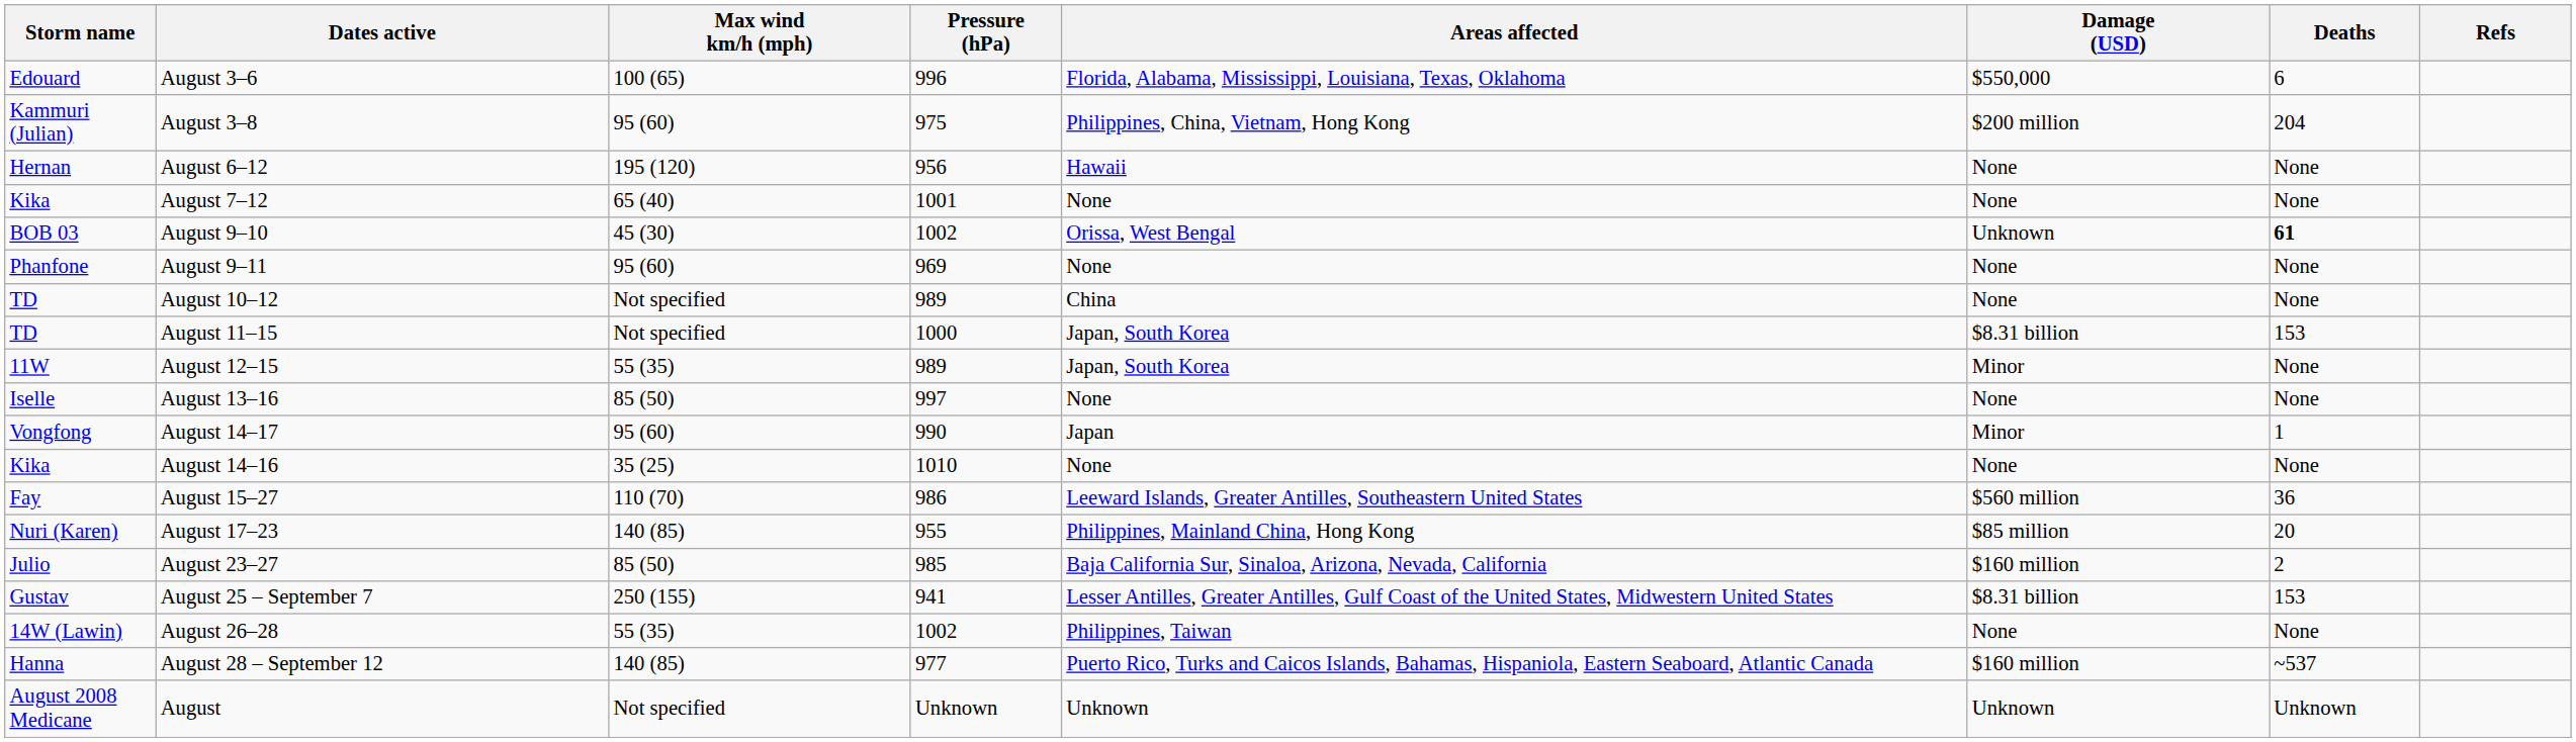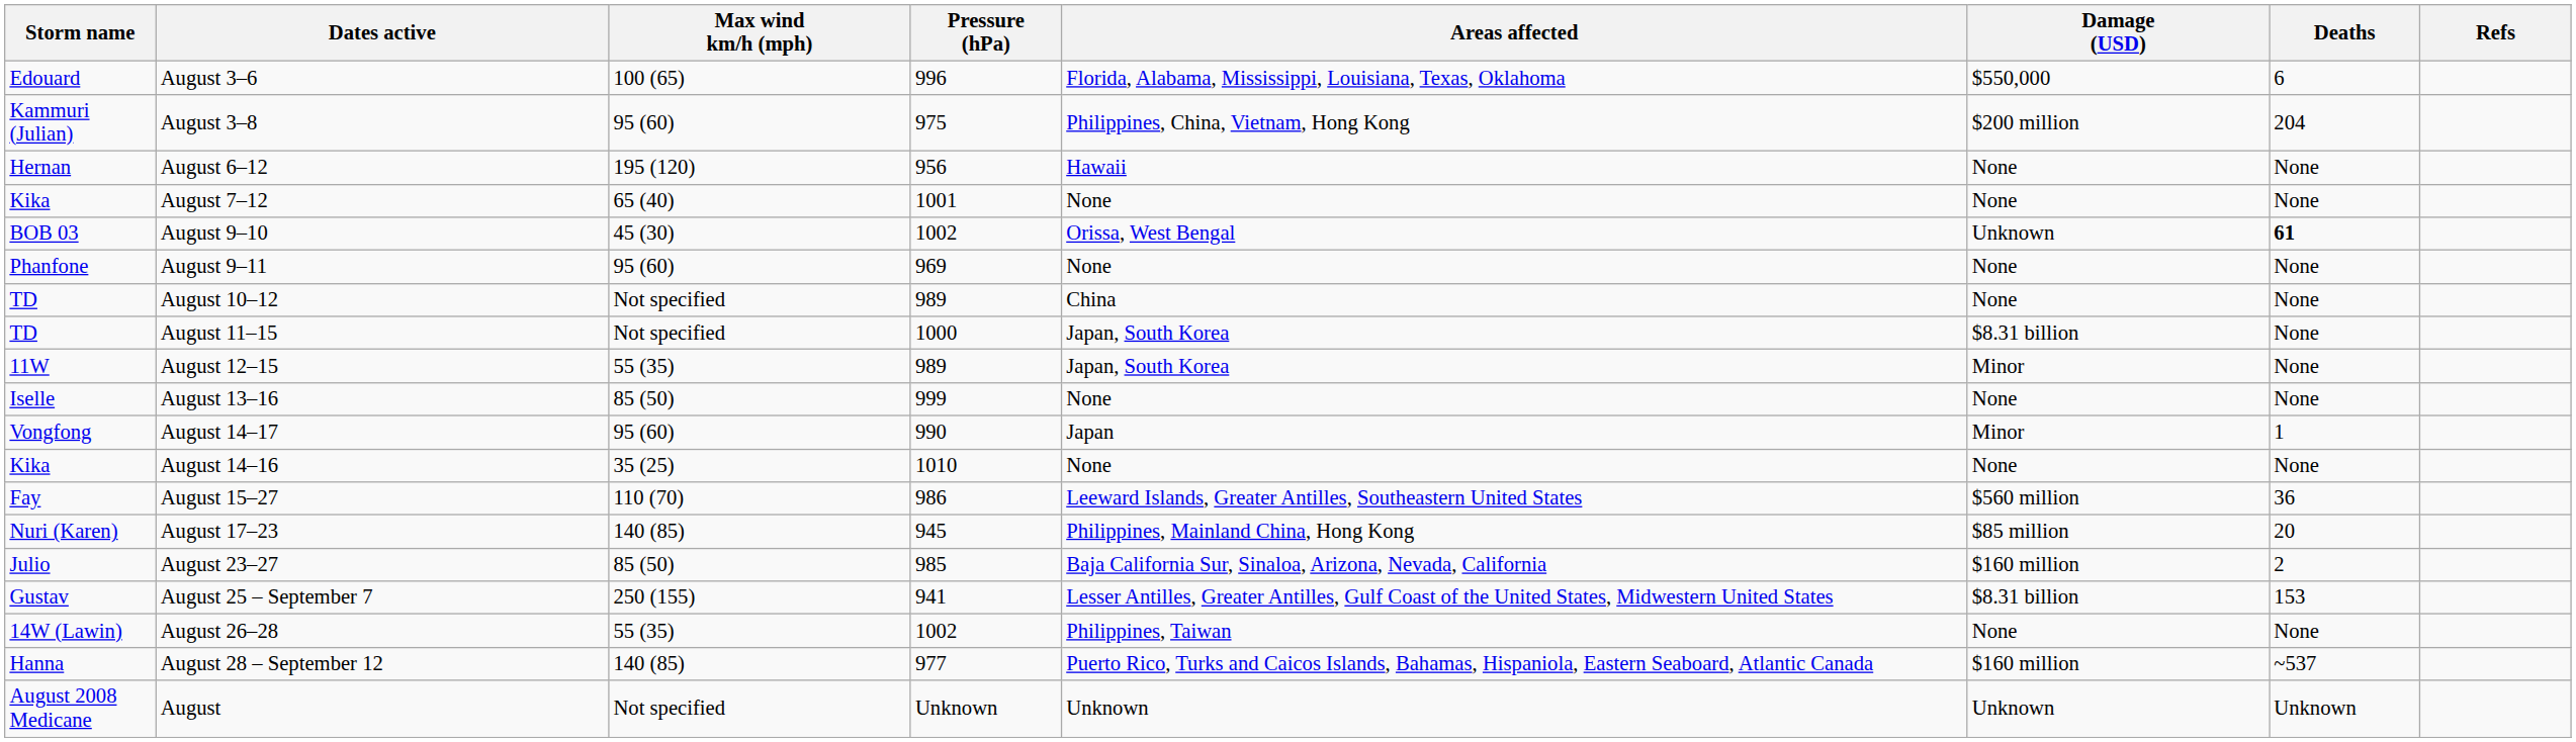 <table class="wikitable sortable">
 <tr>
 <th width="5%">Storm name</th>
 <th width="15%">Dates active</th>
 <th width="10%">Max wind<br>km/h (mph)</th>
 <th width="5%">Pressure<br>(hPa)</th>
 <th width="30%">Areas affected</th>
 <th width="10%">Damage<br>(<a href='#'>USD</a>)</th>
 <th width="5%">Deaths</th>
 <th width="5%">Refs</th>
 </tr>
 <tr>
 <td><a href='#'>Edouard</a></td>
 <td>August 3–6</td>
 <td>100 (65)</td>
 <td>996</td>
 <td><a href='#'>Florida</a>, <a href='#'>Alabama</a>, <a href='#'>Mississippi</a>, <a href='#'>Louisiana</a>, <a href='#'>Texas</a>, <a href='#'>Oklahoma</a></td>
 <td>$550,000</td>
 <td>6</td>
 <td></td>
 </tr>
 <tr>
 <td><a href='#'>Kammuri (Julian)</a></td>
 <td>August 3–8</td>
 <td>95 (60)</td>
 <td>975</td>
 <td><a href='#'>Philippines</a>, China, <a href='#'>Vietnam</a>, Hong Kong</td>
 <td>$200 million</td>
 <td>204</td>
 <td></td>
 </tr>
 <tr>
 <td><a href='#'>Hernan</a></td>
 <td>August 6–12</td>
 <td>195 (120)</td>
 <td>956</td>
 <td><a href='#'>Hawaii</a></td>
 <td>None</td>
 <td>None</td>
 <td></td>
 </tr>
 <tr>
 <td><a href='#'>Kika</a></td>
 <td>August 7–12</td>
 <td>65 (40)</td>
 <td>1001</td>
 <td>None</td>
 <td>None</td>
 <td>None</td>
 <td></td>
 </tr>
 <tr>
 <td><a href='#'>BOB 03</a></td>
 <td>August 9–10</td>
 <td>45 (30)</td>
 <td>1002</td>
 <td><a href='#'>Orissa</a>, <a href='#'>West Bengal</a></td>
 <td>Unknown</td>
 <td><strong>61</strong></td>
 <td></td>
 </tr>
 <tr>
 <td><a href='#'>Phanfone</a></td>
 <td>August 9–11</td>
 <td>95 (60)</td>
 <td>969</td>
 <td>None</td>
 <td>None</td>
 <td>None</td>
 <td></td>
 </tr>
 <tr>
 <td><a href='#'>TD</a></td>
 <td>August 10–12</td>
 <td>Not specified</td>
 <td>989</td>
 <td>China</td>
 <td>None</td>
 <td>None</td>
 <td></td>
 </tr>
 <tr>
 <td><a href='#'>TD</a></td>
 <td>August 11–15</td>
 <td>Not specified</td>
 <td>1000</td>
 <td>Japan, <a href='#'>South Korea</a></td>
 <td>$8.31 billion</td>
-<td>153</td>
+<td>None</td>
 <td></td>
 </tr>
 <tr>
 <td><a href='#'>11W</a></td>
 <td>August 12–15</td>
 <td>55 (35)</td>
 <td>989</td>
 <td>Japan, <a href='#'>South Korea</a></td>
 <td>Minor</td>
 <td>None</td>
 <td></td>
 </tr>
 <tr>
 <td><a href='#'>Iselle</a></td>
 <td>August 13–16</td>
 <td>85 (50)</td>
-<td>997</td>
+<td>999</td>
 <td>None</td>
 <td>None</td>
 <td>None</td>
 <td></td>
 </tr>
 <tr>
 <td><a href='#'>Vongfong</a></td>
 <td>August 14–17</td>
 <td>95 (60)</td>
 <td>990</td>
 <td>Japan</td>
 <td>Minor</td>
 <td>1</td>
 <td></td>
 </tr>
 <tr>
 <td><a href='#'>Kika</a></td>
 <td>August 14–16</td>
 <td>35 (25)</td>
 <td>1010</td>
 <td>None</td>
 <td>None</td>
 <td>None</td>
 <td></td>
 </tr>
 <tr>
 <td><a href='#'>Fay</a></td>
 <td>August 15–27</td>
 <td>110 (70)</td>
 <td>986</td>
 <td><a href='#'>Leeward Islands</a>, <a href='#'>Greater Antilles</a>, <a href='#'>Southeastern United States</a></td>
 <td>$560 million</td>
 <td>36</td>
 <td></td>
 </tr>
 <tr>
 <td><a href='#'>Nuri (Karen)</a></td>
 <td>August 17–23</td>
 <td>140 (85)</td>
-<td>955</td>
+<td>945</td>
 <td><a href='#'>Philippines</a>, <a href='#'>Mainland China</a>, Hong Kong</td>
 <td>$85 million</td>
 <td>20</td>
 <td></td>
 </tr>
 <tr>
 <td><a href='#'>Julio</a></td>
 <td>August 23–27</td>
 <td>85 (50)</td>
 <td>985</td>
 <td><a href='#'>Baja California Sur</a>, <a href='#'>Sinaloa</a>, <a href='#'>Arizona</a>, <a href='#'>Nevada</a>, <a href='#'>California</a></td>
 <td>$160 million</td>
 <td>2</td>
 <td></td>
 </tr>
 <tr>
 <td><a href='#'>Gustav</a></td>
 <td>August 25 – September 7</td>
 <td>250 (155)</td>
 <td>941</td>
 <td><a href='#'>Lesser Antilles</a>, <a href='#'>Greater Antilles</a>, <a href='#'>Gulf Coast of the United States</a>, <a href='#'>Midwestern United States</a></td>
 <td>$8.31 billion</td>
 <td>153</td>
 <td></td>
 </tr>
 <tr>
 <td><a href='#'>14W (Lawin)</a></td>
 <td>August 26–28</td>
 <td>55 (35)</td>
 <td>1002</td>
 <td><a href='#'>Philippines</a>, <a href='#'>Taiwan</a></td>
 <td>None</td>
 <td>None</td>
 <td></td>
 </tr>
 <tr>
 <td><a href='#'>Hanna</a></td>
 <td>August 28 – September 12</td>
 <td>140 (85)</td>
 <td>977</td>
 <td><a href='#'>Puerto Rico</a>, <a href='#'>Turks and Caicos Islands</a>, <a href='#'>Bahamas</a>, <a href='#'>Hispaniola</a>, <a href='#'>Eastern Seaboard</a>, <a href='#'>Atlantic Canada</a></td>
 <td>$160 million</td>
 <td>~537</td>
 <td></td>
 </tr>
 <tr>
 <td><a href='#'>August 2008 Medicane</a></td>
 <td>August</td>
 <td>Not specified</td>
 <td>Unknown</td>
 <td>Unknown</td>
 <td>Unknown</td>
 <td>Unknown</td>
 <td></td>
 </tr>
 <tr>
 </tr>
 </table>
